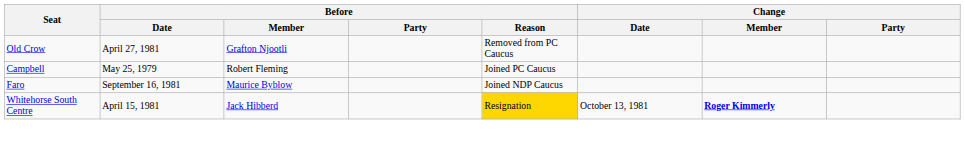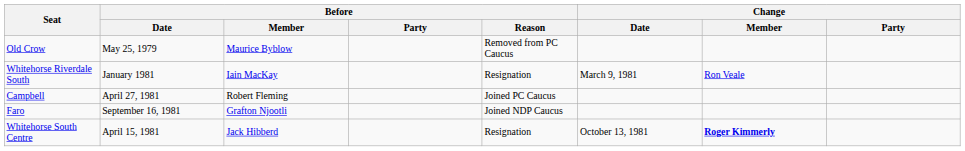 <table class="wikitable" style="border: none;">
 <tr>
 <th rowspan="2" width="10%">Seat</th>
 <th colspan="4" width="50%">Before</th>
 <th colspan="3" width="40%">Change</th>
 </tr>
 <tr>
 <th width="13%">Date</th>
 <th width="13%">Member</th>
 <th width="14%">Party</th>
 <th width="10%">Reason</th>
 <th width="13%">Date</th>
 <th width="13%">Member</th>
 <th width="14%">Party</th>
 </tr>
 <tr>
 <td><a href='#'>Old Crow</a></td>
-<td>April 27, 1981</td>
-<td><a href='#'>Grafton Njootli</a></td>
+<td>May 25, 1979</td>
+<td><a href='#'>Maurice Byblow</a></td>
 <td></td>
 <td>Removed from PC Caucus</td>
 <td></td>
 <td></td>
 <td></td>
 </tr>
 <tr>
+<td><a href='#'>Whitehorse Riverdale South</a></td>
+<td>January 1981</td>
+<td><a href='#'>Iain MacKay</a></td>
+<td></td>
+<td>Resignation</td>
+<td>March 9, 1981</td>
+<td><a href='#'>Ron Veale</a></td>
+<td></td>
+</tr>
+<tr>
 <td><a href='#'>Campbell</a></td>
-<td>May 25, 1979</td>
+<td>April 27, 1981</td>
 <td>Robert Fleming</td>
 <td></td>
 <td>Joined PC Caucus</td>
 <td></td>
 <td></td>
 <td></td>
 </tr>
 <tr>
 <td><a href='#'>Faro</a></td>
 <td>September 16, 1981</td>
-<td><a href='#'>Maurice Byblow</a></td>
+<td><a href='#'>Grafton Njootli</a></td>
 <td></td>
 <td>Joined NDP Caucus</td>
 <td></td>
 <td></td>
 <td></td>
 </tr>
 <tr>
 <td><a href='#'>Whitehorse South Centre</a></td>
 <td>April 15, 1981</td>
 <td><a href='#'>Jack Hibberd</a></td>
 <td></td>
-<td style="background: gold;">Resignation</td>
+<td>Resignation</td>
 <td>October 13, 1981</td>
 <td><strong><a href='#'>Roger Kimmerly</a></strong></td>
 <td></td>
 </tr>
 </table>
